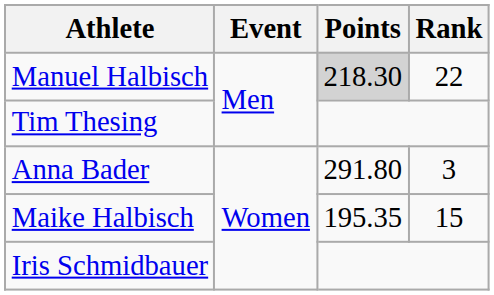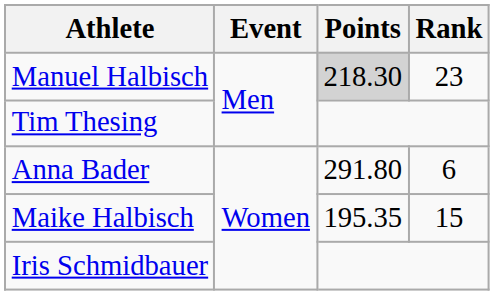 <table class="wikitable" style="font-size:90%">
 <tr>
 <th>Athlete</th>
 <th>Event</th>
 <th>Points</th>
 <th>Rank</th>
 </tr>
 <tr align=center>
 <td align=left><a href='#'>Manuel Halbisch</a></td>
 <td align=left rowspan=2><a href='#'>Men</a></td>
 <td style="background: lightgrey;">218.30</td>
-<td>22</td>
+<td>23</td>
 </tr>
 <tr align=center>
 <td align=left><a href='#'>Tim Thesing</a></td>
 <td colspan=2></td>
 </tr>
 <tr align=center>
 <td align=left><a href='#'>Anna Bader</a></td>
 <td align=left rowspan=3><a href='#'>Women</a></td>
 <td>291.80</td>
-<td>3</td>
+<td>6</td>
 </tr>
 <tr align=center>
 <td align=left><a href='#'>Maike Halbisch</a></td>
 <td>195.35</td>
 <td>15</td>
 </tr>
 <tr align=center>
 <td align=left><a href='#'>Iris Schmidbauer</a></td>
 <td colspan=2></td>
 </tr>
 </table>
